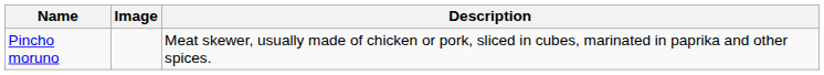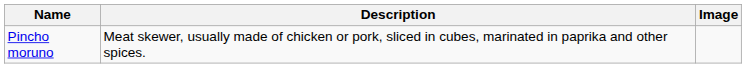 <table class="wikitable">
 <tr>
 <th>Name</th>
+<th>Description</th>
 <th class="unsortable">Image</th>
-<th>Description</th>
 </tr>
 <tr>
 <td><a href='#'>Pincho moruno</a></td>
+<td>Meat skewer, usually made of chicken or pork, sliced in cubes, marinated in paprika and other spices.</td>
 <td></td>
-<td>Meat skewer, usually made of chicken or pork, sliced in cubes, marinated in paprika and other spices.</td>
 </tr>
 </table>
